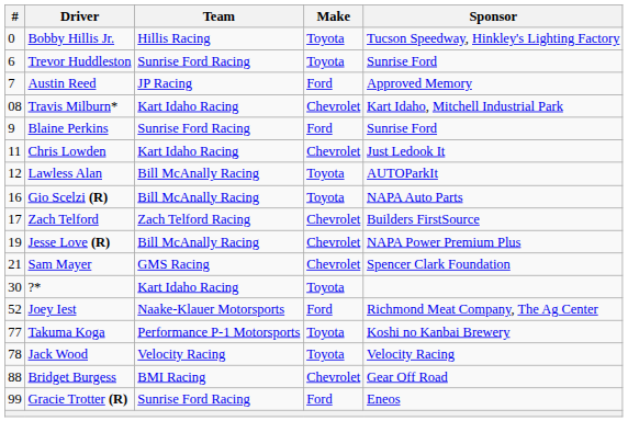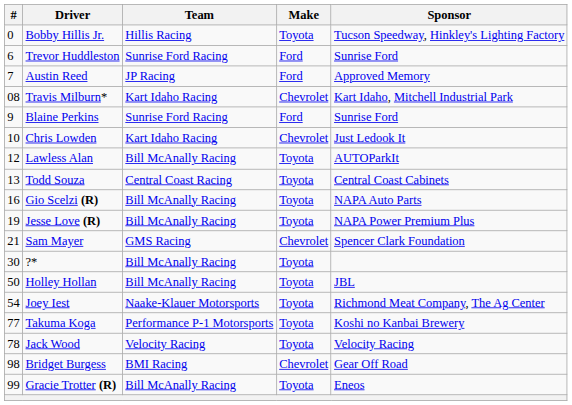 <table class="wikitable" style="font-size:95%">
 <tr>
 <th>#</th>
 <th>Driver</th>
 <th>Team</th>
 <th>Make</th>
 <th>Sponsor</th>
 </tr>
 <tr>
 <td>0</td>
 <td><a href='#'>Bobby Hillis Jr.</a></td>
 <td><a href='#'>Hillis Racing</a></td>
 <td><a href='#'>Toyota</a></td>
 <td><a href='#'>Tucson Speedway</a>, <a href='#'>Hinkley's Lighting Factory</a></td>
 </tr>
 <tr>
 <td>6</td>
 <td><a href='#'>Trevor Huddleston</a></td>
 <td><a href='#'>Sunrise Ford Racing</a></td>
-<td><a href='#'>Toyota</a></td>
+<td><a href='#'>Ford</a></td>
 <td><a href='#'>Sunrise Ford</a></td>
 </tr>
 <tr>
 <td>7</td>
 <td><a href='#'>Austin Reed</a></td>
 <td><a href='#'>JP Racing</a></td>
 <td><a href='#'>Ford</a></td>
 <td><a href='#'>Approved Memory</a></td>
 </tr>
 <tr>
 <td>08</td>
 <td><a href='#'>Travis Milburn</a>*</td>
 <td><a href='#'>Kart Idaho Racing</a></td>
 <td><a href='#'>Chevrolet</a></td>
 <td><a href='#'>Kart Idaho</a>, <a href='#'>Mitchell Industrial Park</a></td>
 </tr>
 <tr>
 <td>9</td>
 <td><a href='#'>Blaine Perkins</a></td>
 <td><a href='#'>Sunrise Ford Racing</a></td>
 <td><a href='#'>Ford</a></td>
 <td><a href='#'>Sunrise Ford</a></td>
 </tr>
 <tr>
-<td>11</td>
+<td>10</td>
 <td><a href='#'>Chris Lowden</a></td>
 <td><a href='#'>Kart Idaho Racing</a></td>
 <td><a href='#'>Chevrolet</a></td>
 <td><a href='#'>Just Ledook It</a></td>
 </tr>
 <tr>
 <td>12</td>
 <td><a href='#'>Lawless Alan</a></td>
 <td><a href='#'>Bill McAnally Racing</a></td>
 <td><a href='#'>Toyota</a></td>
 <td><a href='#'>AUTOParkIt</a></td>
 </tr>
 <tr>
+<td>13</td>
+<td><a href='#'>Todd Souza</a></td>
+<td><a href='#'>Central Coast Racing</a></td>
+<td><a href='#'>Toyota</a></td>
+<td><a href='#'>Central Coast Cabinets</a></td>
+</tr>
+<tr>
 <td>16</td>
 <td><a href='#'>Gio Scelzi</a> <strong>(R)</strong></td>
 <td><a href='#'>Bill McAnally Racing</a></td>
 <td><a href='#'>Toyota</a></td>
 <td><a href='#'>NAPA Auto Parts</a></td>
 </tr>
 <tr>
-<td>17</td>
-<td><a href='#'>Zach Telford</a></td>
-<td><a href='#'>Zach Telford Racing</a></td>
-<td><a href='#'>Chevrolet</a></td>
-<td><a href='#'>Builders FirstSource</a></td>
-</tr>
-<tr>
 <td>19</td>
 <td><a href='#'>Jesse Love</a> <strong>(R)</strong></td>
 <td><a href='#'>Bill McAnally Racing</a></td>
-<td><a href='#'>Chevrolet</a></td>
+<td><a href='#'>Toyota</a></td>
 <td><a href='#'>NAPA Power Premium Plus</a></td>
 </tr>
 <tr>
 <td>21</td>
 <td><a href='#'>Sam Mayer</a></td>
 <td><a href='#'>GMS Racing</a></td>
 <td><a href='#'>Chevrolet</a></td>
 <td><a href='#'>Spencer Clark Foundation</a></td>
 </tr>
 <tr>
 <td>30</td>
 <td>?*</td>
-<td><a href='#'>Kart Idaho Racing</a></td>
+<td><a href='#'>Bill McAnally Racing</a></td>
 <td><a href='#'>Toyota</a></td>
 <td></td>
 </tr>
 <tr>
-<td>52</td>
+<td>50</td>
+<td><a href='#'>Holley Hollan</a></td>
+<td><a href='#'>Bill McAnally Racing</a></td>
+<td><a href='#'>Toyota</a></td>
+<td><a href='#'>JBL</a></td>
+</tr>
+<tr>
+<td>54</td>
 <td><a href='#'>Joey Iest</a></td>
 <td><a href='#'>Naake-Klauer Motorsports</a></td>
-<td><a href='#'>Ford</a></td>
+<td><a href='#'>Toyota</a></td>
 <td><a href='#'>Richmond Meat Company</a>, <a href='#'>The Ag Center</a></td>
 </tr>
 <tr>
 <td>77</td>
 <td><a href='#'>Takuma Koga</a></td>
 <td><a href='#'>Performance P-1 Motorsports</a></td>
 <td><a href='#'>Toyota</a></td>
 <td><a href='#'>Koshi no Kanbai Brewery</a></td>
 </tr>
 <tr>
 <td>78</td>
 <td><a href='#'>Jack Wood</a></td>
 <td><a href='#'>Velocity Racing</a></td>
 <td><a href='#'>Toyota</a></td>
 <td><a href='#'>Velocity Racing</a></td>
 </tr>
 <tr>
-<td>88</td>
+<td>98</td>
 <td><a href='#'>Bridget Burgess</a></td>
 <td><a href='#'>BMI Racing</a></td>
 <td><a href='#'>Chevrolet</a></td>
 <td><a href='#'>Gear Off Road</a></td>
 </tr>
 <tr>
 <td>99</td>
 <td><a href='#'>Gracie Trotter</a> <strong>(R)</strong></td>
-<td><a href='#'>Sunrise Ford Racing</a></td>
-<td><a href='#'>Ford</a></td>
+<td><a href='#'>Bill McAnally Racing</a></td>
+<td><a href='#'>Toyota</a></td>
 <td><a href='#'>Eneos</a></td>
 </tr>
 <tr>
 <th colspan="5"></th>
 </tr>
 </table>
